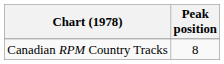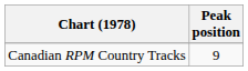 <table class="wikitable sortable">
 <tr>
 <th align="left">Chart (1978)</th>
 <th align="center">Peak<br>position</th>
 </tr>
 <tr>
 </tr>
 <tr>
 </tr>
 <tr>
 <td align="left">Canadian <em>RPM</em> Country Tracks</td>
-<td align="center">8</td>
+<td align="center">9</td>
 </tr>
 </table>
